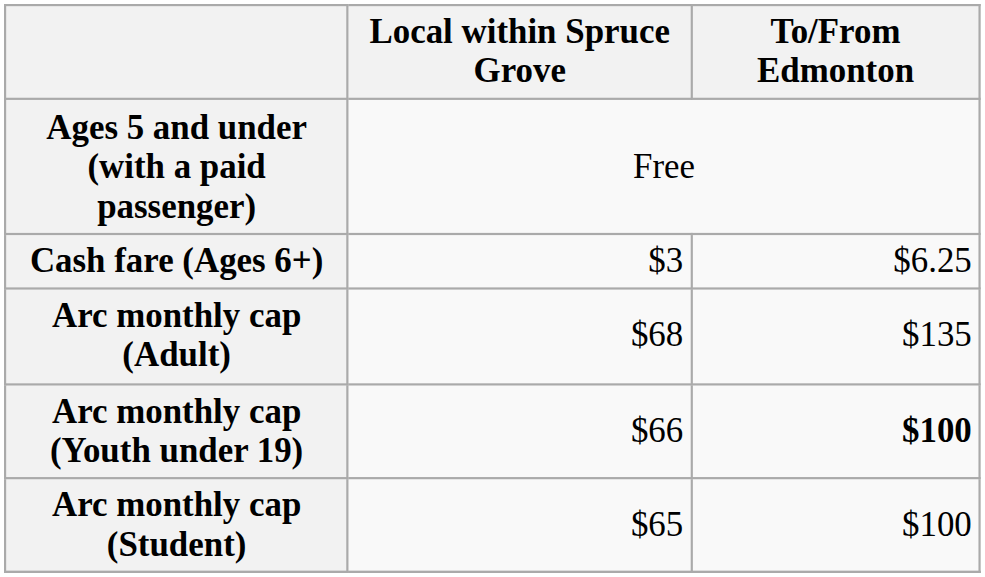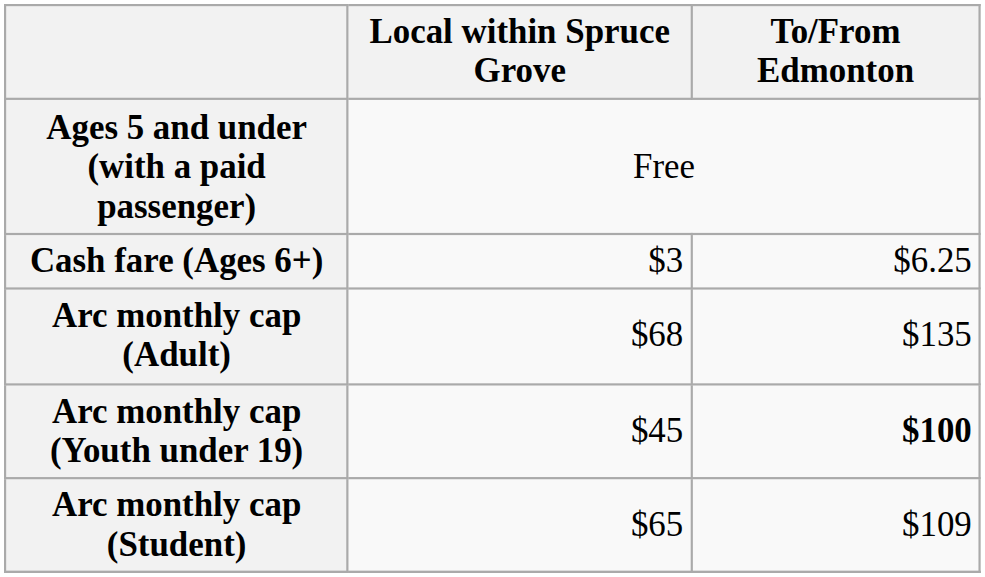 <table class="wikitable" style="text-align:right">
 <tr>
 <th style="width:150px;"></th>
 <th style="width:150px;">Local within Spruce Grove</th>
 <th style="width:125px;">To/From Edmonton</th>
 </tr>
 <tr>
 <th>Ages 5 and under (with a paid passenger)</th>
 <td style="text-align: center;" colspan="3">Free</td>
 </tr>
 <tr>
 <th>Cash fare (Ages 6+)</th>
 <td>$3</td>
 <td>$6.25</td>
 </tr>
 <tr>
 <th>Arc monthly cap (Adult)</th>
 <td>$68</td>
 <td>$135</td>
 </tr>
 <tr>
 <th>Arc monthly cap (Youth under 19)</th>
-<td>$66</td>
+<td>$45</td>
 <td><strong>$100</strong></td>
 </tr>
 <tr>
 <th>Arc monthly cap (Student)</th>
 <td>$65</td>
-<td>$100</td>
+<td>$109</td>
 </tr>
 <tr>
 </tr>
 </table>
